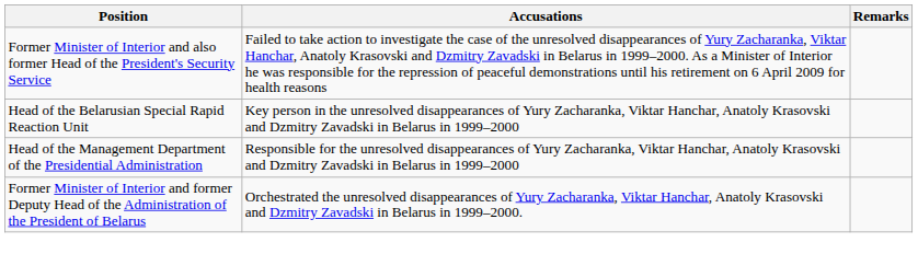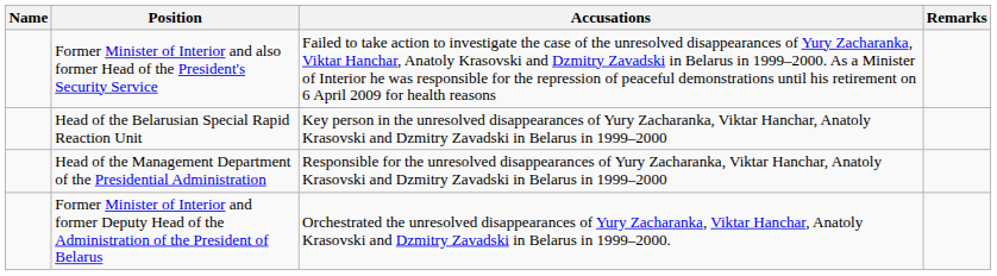 <table class="wikitable sortable" style="width: 80%">
 <tr>
+<th>Name</th>
 <th>Position</th>
 <th>Accusations</th>
 <th>Remarks</th>
 </tr>
 <tr>
+<td></td>
 <td>Former <a href='#'>Minister of Interior</a> and also former Head of the <a href='#'>President's Security Service</a></td>
 <td>Failed to take action to investigate the case of the unresolved disappearances of <a href='#'>Yury Zacharanka</a>, <a href='#'>Viktar Hanchar</a>, Anatoly Krasovski and <a href='#'>Dzmitry Zavadski</a> in Belarus in 1999–2000. As a Minister of Interior he was responsible for the repression of peaceful demonstrations until his retirement on 6 April 2009 for health reasons</td>
 <td></td>
 </tr>
 <tr>
+<td></td>
 <td>Head of the Belarusian Special Rapid Reaction Unit</td>
 <td>Key person in the unresolved disappearances of Yury Zacharanka, Viktar Hanchar, Anatoly Krasovski and Dzmitry Zavadski in Belarus in 1999–2000</td>
 <td></td>
 </tr>
 <tr>
+<td></td>
 <td>Head of the Management Department of the <a href='#'>Presidential Administration</a></td>
 <td>Responsible for the unresolved disappearances of Yury Zacharanka, Viktar Hanchar, Anatoly Krasovski and Dzmitry Zavadski in Belarus in 1999–2000</td>
 <td></td>
 </tr>
 <tr>
+<td></td>
 <td>Former <a href='#'>Minister of Interior</a> and former Deputy Head of the <a href='#'>Administration of the President of Belarus</a></td>
 <td>Orchestrated the unresolved disappearances of <a href='#'>Yury Zacharanka</a>, <a href='#'>Viktar Hanchar</a>, Anatoly Krasovski and <a href='#'>Dzmitry Zavadski</a> in Belarus in 1999–2000.</td>
 <td></td>
 </tr>
 </table>
